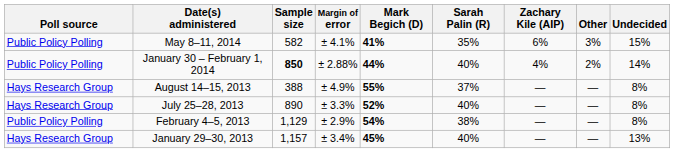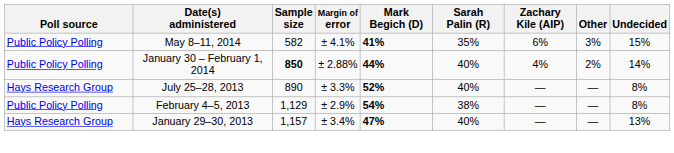 <table class="wikitable">
 <tr valign= bottom>
 <th style="width:185px;">Poll source</th>
 <th style="width:200px;">Date(s)<br>administered</th>
 <th class=small>Sample<br>size</th>
 <th class=small><small>Margin of</small><br>error</th>
 <th style="width:100px;">Mark<br>Begich (D)</th>
 <th style="width:100px;">Sarah<br>Palin (R)</th>
 <th style="width:100px;">Zachary<br>Kile (AIP)</th>
 <th>Other</th>
 <th>Undecided</th>
 </tr>
 <tr>
 <td><a href='#'>Public Policy Polling</a></td>
 <td align=center>May 8–11, 2014</td>
 <td align=center>582</td>
 <td align=center>± 4.1%</td>
 <td><strong>41%</strong></td>
 <td align=center>35%</td>
 <td align=center>6%</td>
 <td align=center>3%</td>
 <td align=center>15%</td>
 </tr>
 <tr>
 <td><a href='#'>Public Policy Polling</a></td>
 <td align=center>January 30 – February 1, 2014</td>
 <td align=center><strong>850</strong></td>
 <td align=center>± 2.88%</td>
 <td><strong>44%</strong></td>
 <td align=center>40%</td>
 <td align=center>4%</td>
 <td align=center>2%</td>
 <td align=center>14%</td>
 </tr>
 <tr>
 <td><a href='#'>Hays Research Group</a></td>
-<td align=center>August 14–15, 2013</td>
-<td align=center>388</td>
-<td align=center>± 4.9%</td>
-<td><strong>55%</strong></td>
-<td align=center>37%</td>
-<td align=center>—</td>
-<td align=center>—</td>
-<td align=center>8%</td>
-</tr>
-<tr>
-<td><a href='#'>Hays Research Group</a></td>
 <td align=center>July 25–28, 2013</td>
 <td align=center>890</td>
 <td align=center>± 3.3%</td>
 <td><strong>52%</strong></td>
 <td align=center>40%</td>
 <td align=center>—</td>
 <td align=center>—</td>
 <td align=center>8%</td>
 </tr>
 <tr>
 <td><a href='#'>Public Policy Polling</a></td>
 <td align=center>February 4–5, 2013</td>
 <td align=center>1,129</td>
 <td align=center>± 2.9%</td>
 <td><strong>54%</strong></td>
 <td align=center>38%</td>
 <td align=center>—</td>
 <td align=center>—</td>
 <td align=center>8%</td>
 </tr>
 <tr>
 <td><a href='#'>Hays Research Group</a></td>
 <td align=center>January 29–30, 2013</td>
 <td align=center>1,157</td>
 <td align=center>± 3.4%</td>
-<td><strong>45%</strong></td>
+<td><strong>47%</strong></td>
 <td align=center>40%</td>
 <td align=center>—</td>
 <td align=center>—</td>
 <td align=center>13%</td>
 </tr>
 </table>
